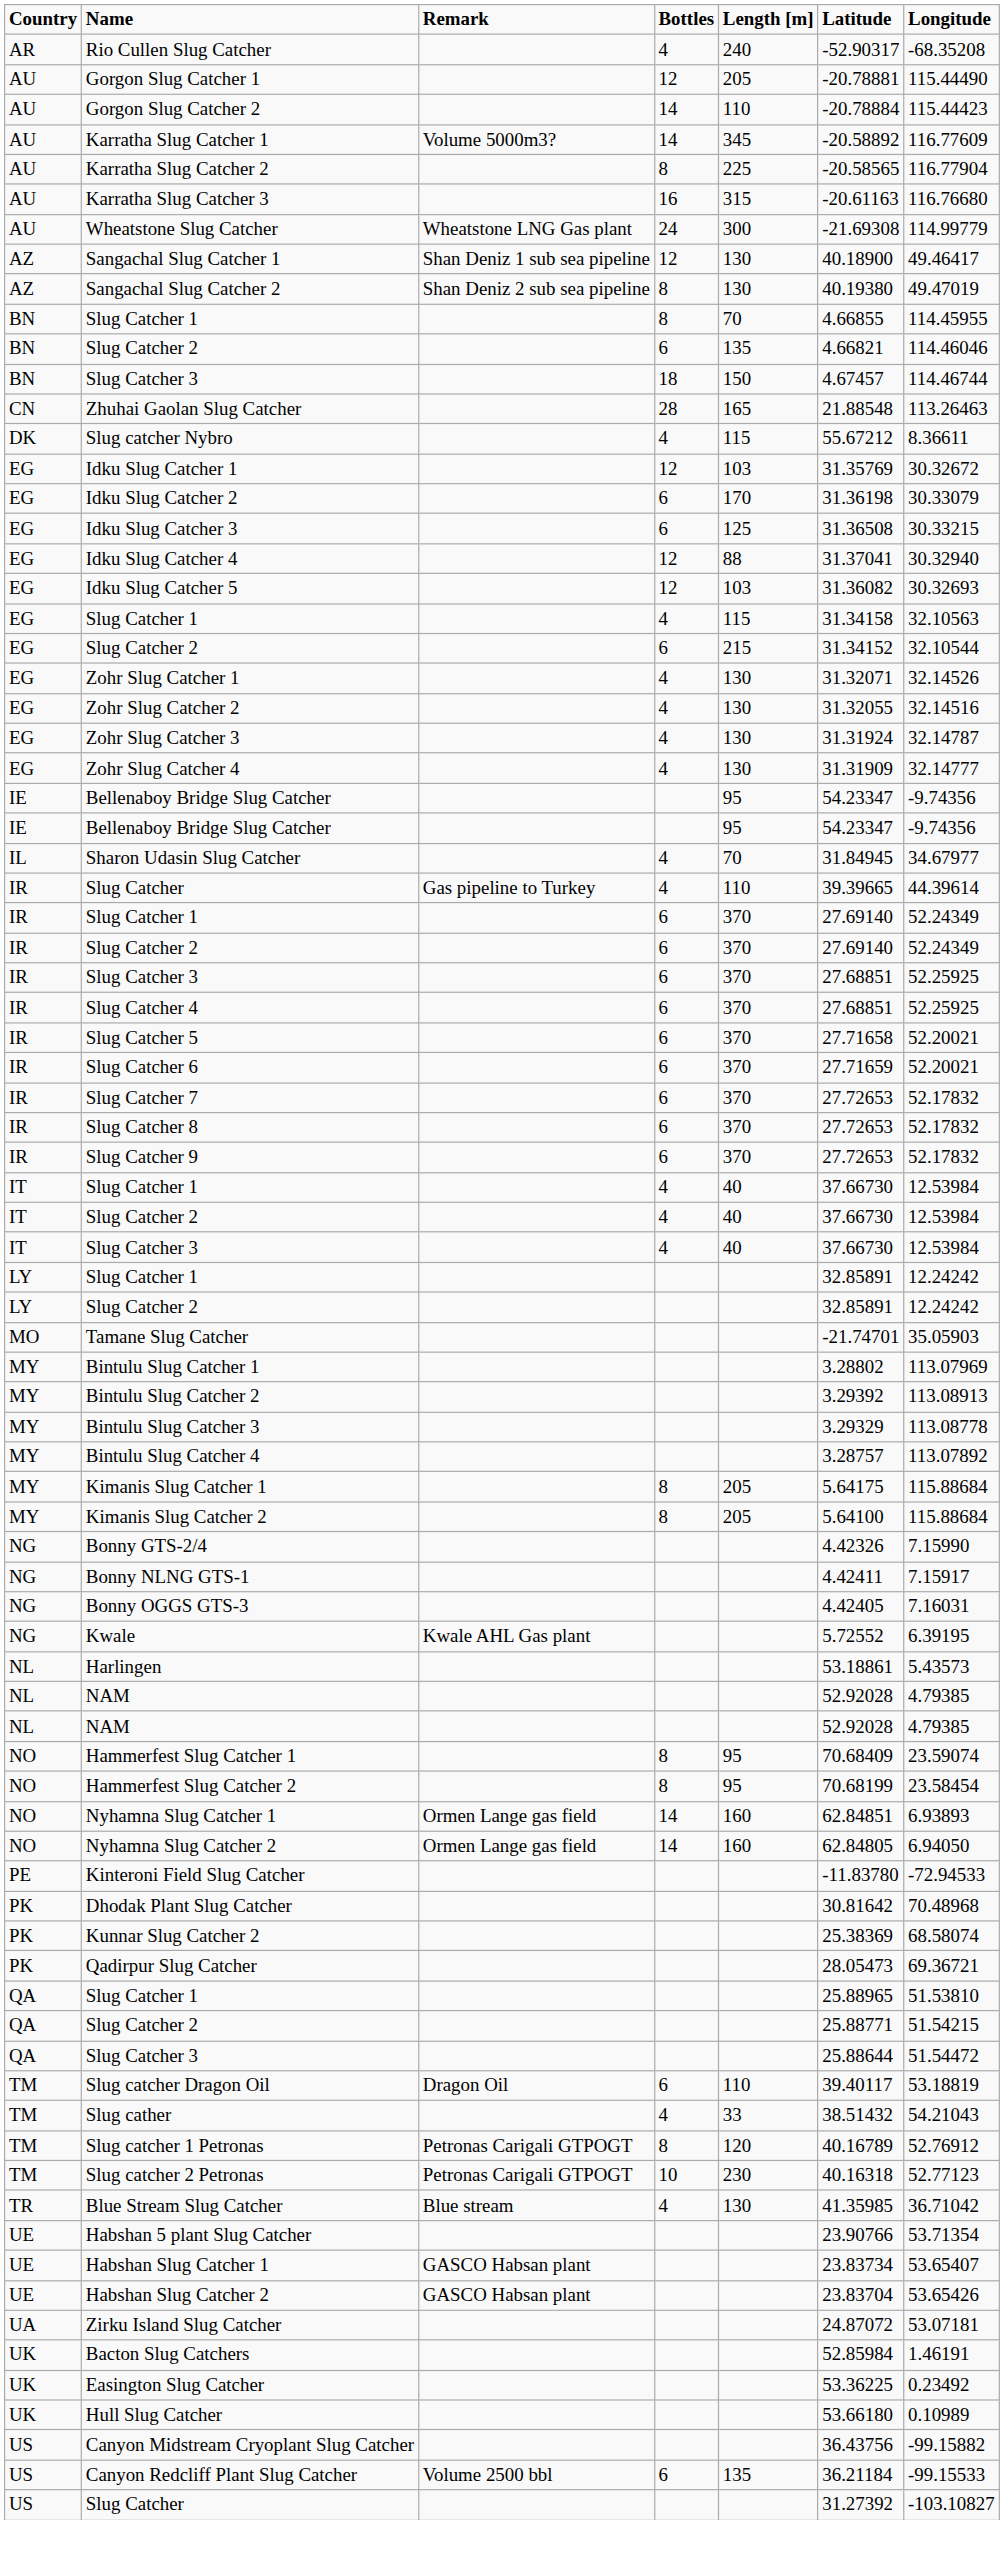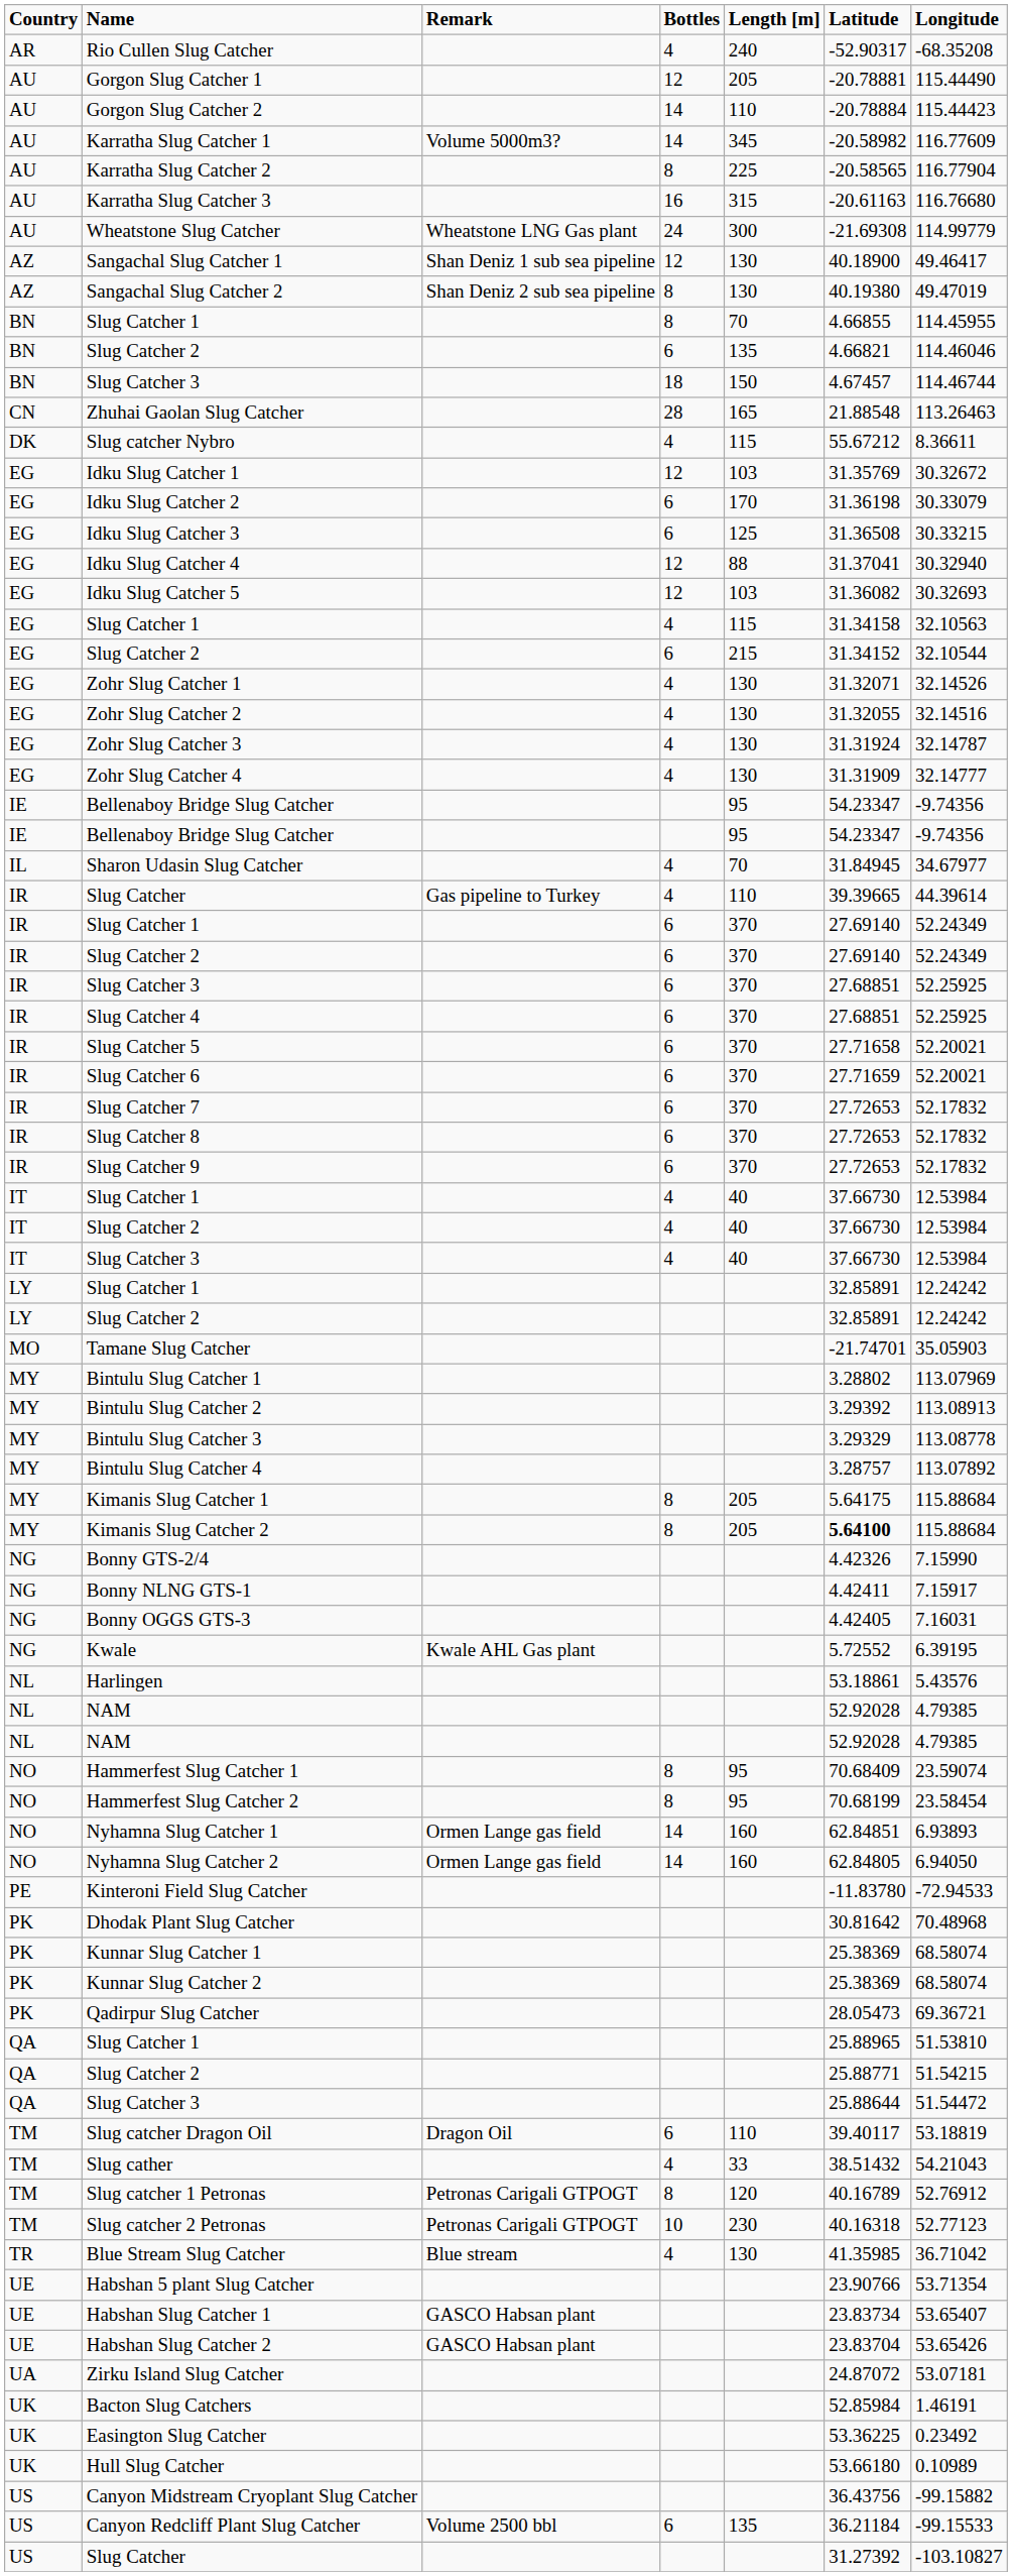 <table class="wikitable sortable mw-collapsible">
 <tr>
 <td><strong>Country</strong></td>
 <td><strong>Name</strong></td>
 <td><strong>Remark</strong></td>
 <td><strong>Bottles</strong></td>
 <td><strong>Length [m]</strong></td>
 <td><strong>Latitude</strong></td>
 <td><strong>Longitude</strong></td>
 </tr>
 <tr>
 <td>AR</td>
 <td>Rio Cullen Slug  Catcher</td>
 <td></td>
 <td>4</td>
 <td>240</td>
 <td>-52.90317</td>
 <td>-68.35208</td>
 </tr>
 <tr>
 <td>AU</td>
 <td>Gorgon Slug Catcher 1</td>
 <td></td>
 <td>12</td>
 <td>205</td>
 <td>-20.78881</td>
 <td>115.44490</td>
 </tr>
 <tr>
 <td>AU</td>
 <td>Gorgon Slug  Catcher 2</td>
 <td></td>
 <td>14</td>
 <td>110</td>
 <td>-20.78884</td>
 <td>115.44423</td>
 </tr>
 <tr>
 <td>AU</td>
 <td>Karratha Slug Catcher 1</td>
 <td>Volume 5000m3?</td>
 <td>14</td>
 <td>345</td>
-<td>-20.58892</td>
+<td>-20.58982</td>
 <td>116.77609</td>
 </tr>
 <tr>
 <td>AU</td>
 <td>Karratha Slug  Catcher 2</td>
 <td></td>
 <td>8</td>
 <td>225</td>
 <td>-20.58565</td>
 <td>116.77904</td>
 </tr>
 <tr>
 <td>AU</td>
 <td>Karratha Slug Catcher 3</td>
 <td></td>
 <td>16</td>
 <td>315</td>
 <td>-20.61163</td>
 <td>116.76680</td>
 </tr>
 <tr>
 <td>AU</td>
 <td>Wheatstone Slug  Catcher</td>
 <td>Wheatstone LNG  Gas plant</td>
 <td>24</td>
 <td>300</td>
 <td>-21.69308</td>
 <td>114.99779</td>
 </tr>
 <tr>
 <td>AZ</td>
 <td>Sangachal Slug Catcher 1</td>
 <td>Shan Deniz 1 sub sea pipeline</td>
 <td>12</td>
 <td>130</td>
 <td>40.18900</td>
 <td>49.46417</td>
 </tr>
 <tr>
 <td>AZ</td>
 <td>Sangachal Slug  Catcher 2</td>
 <td>Shan Deniz 2  sub sea pipeline</td>
 <td>8</td>
 <td>130</td>
 <td>40.19380</td>
 <td>49.47019</td>
 </tr>
 <tr>
 <td>BN</td>
 <td>Slug Catcher 1</td>
 <td></td>
 <td>8</td>
 <td>70</td>
 <td>4.66855</td>
 <td>114.45955</td>
 </tr>
 <tr>
 <td>BN</td>
 <td>Slug Catcher 2</td>
 <td></td>
 <td>6</td>
 <td>135</td>
 <td>4.66821</td>
 <td>114.46046</td>
 </tr>
 <tr>
 <td>BN</td>
 <td>Slug Catcher 3</td>
 <td></td>
 <td>18</td>
 <td>150</td>
 <td>4.67457</td>
 <td>114.46744</td>
 </tr>
 <tr>
 <td>CN</td>
 <td>Zhuhai Gaolan  Slug Catcher</td>
 <td></td>
 <td>28</td>
 <td>165</td>
 <td>21.88548</td>
 <td>113.26463</td>
 </tr>
 <tr>
 <td>DK</td>
 <td>Slug catcher Nybro</td>
 <td></td>
 <td>4</td>
 <td>115</td>
 <td>55.67212</td>
 <td>8.36611</td>
 </tr>
 <tr>
 <td>EG</td>
 <td>Idku Slug  Catcher 1</td>
 <td></td>
 <td>12</td>
 <td>103</td>
 <td>31.35769</td>
 <td>30.32672</td>
 </tr>
 <tr>
 <td>EG</td>
 <td>Idku Slug Catcher 2</td>
 <td></td>
 <td>6</td>
 <td>170</td>
 <td>31.36198</td>
 <td>30.33079</td>
 </tr>
 <tr>
 <td>EG</td>
 <td>Idku Slug  Catcher 3</td>
 <td></td>
 <td>6</td>
 <td>125</td>
 <td>31.36508</td>
 <td>30.33215</td>
 </tr>
 <tr>
 <td>EG</td>
 <td>Idku Slug Catcher 4</td>
 <td></td>
 <td>12</td>
 <td>88</td>
 <td>31.37041</td>
 <td>30.32940</td>
 </tr>
 <tr>
 <td>EG</td>
 <td>Idku Slug  Catcher 5</td>
 <td></td>
 <td>12</td>
 <td>103</td>
 <td>31.36082</td>
 <td>30.32693</td>
 </tr>
 <tr>
 <td>EG</td>
 <td>Slug Catcher 1</td>
 <td></td>
 <td>4</td>
 <td>115</td>
 <td>31.34158</td>
 <td>32.10563</td>
 </tr>
 <tr>
 <td>EG</td>
 <td>Slug Catcher 2</td>
 <td></td>
 <td>6</td>
 <td>215</td>
 <td>31.34152</td>
 <td>32.10544</td>
 </tr>
 <tr>
 <td>EG</td>
 <td>Zohr Slug Catcher 1</td>
 <td></td>
 <td>4</td>
 <td>130</td>
 <td>31.32071</td>
 <td>32.14526</td>
 </tr>
 <tr>
 <td>EG</td>
 <td>Zohr Slug  Catcher 2</td>
 <td></td>
 <td>4</td>
 <td>130</td>
 <td>31.32055</td>
 <td>32.14516</td>
 </tr>
 <tr>
 <td>EG</td>
 <td>Zohr Slug Catcher 3</td>
 <td></td>
 <td>4</td>
 <td>130</td>
 <td>31.31924</td>
 <td>32.14787</td>
 </tr>
 <tr>
 <td>EG</td>
 <td>Zohr Slug  Catcher 4</td>
 <td></td>
 <td>4</td>
 <td>130</td>
 <td>31.31909</td>
 <td>32.14777</td>
 </tr>
 <tr>
 <td>IE</td>
 <td>Bellenaboy Bridge Slug Catcher</td>
 <td></td>
 <td></td>
 <td>95</td>
 <td>54.23347</td>
 <td>-9.74356</td>
 </tr>
 <tr>
 <td>IE</td>
 <td>Bellenaboy  Bridge Slug Catcher</td>
 <td></td>
 <td></td>
 <td>95</td>
 <td>54.23347</td>
 <td>-9.74356</td>
 </tr>
 <tr>
 <td>IL</td>
 <td>Sharon Udasin Slug Catcher</td>
 <td></td>
 <td>4</td>
 <td>70</td>
 <td>31.84945</td>
 <td>34.67977</td>
 </tr>
 <tr>
 <td>IR</td>
 <td>Slug Catcher</td>
 <td>Gas pipeline to Turkey</td>
 <td>4</td>
 <td>110</td>
 <td>39.39665</td>
 <td>44.39614</td>
 </tr>
 <tr>
 <td>IR</td>
 <td>Slug Catcher 1</td>
 <td></td>
 <td>6</td>
 <td>370</td>
 <td>27.69140</td>
 <td>52.24349</td>
 </tr>
 <tr>
 <td>IR</td>
 <td>Slug Catcher 2</td>
 <td></td>
 <td>6</td>
 <td>370</td>
 <td>27.69140</td>
 <td>52.24349</td>
 </tr>
 <tr>
 <td>IR</td>
 <td>Slug Catcher 3</td>
 <td></td>
 <td>6</td>
 <td>370</td>
 <td>27.68851</td>
 <td>52.25925</td>
 </tr>
 <tr>
 <td>IR</td>
 <td>Slug Catcher 4</td>
 <td></td>
 <td>6</td>
 <td>370</td>
 <td>27.68851</td>
 <td>52.25925</td>
 </tr>
 <tr>
 <td>IR</td>
 <td>Slug Catcher 5</td>
 <td></td>
 <td>6</td>
 <td>370</td>
 <td>27.71658</td>
 <td>52.20021</td>
 </tr>
 <tr>
 <td>IR</td>
 <td>Slug Catcher 6</td>
 <td></td>
 <td>6</td>
 <td>370</td>
 <td>27.71659</td>
 <td>52.20021</td>
 </tr>
 <tr>
 <td>IR</td>
 <td>Slug Catcher 7</td>
 <td></td>
 <td>6</td>
 <td>370</td>
 <td>27.72653</td>
 <td>52.17832</td>
 </tr>
 <tr>
 <td>IR</td>
 <td>Slug Catcher 8</td>
 <td></td>
 <td>6</td>
 <td>370</td>
 <td>27.72653</td>
 <td>52.17832</td>
 </tr>
 <tr>
 <td>IR</td>
 <td>Slug Catcher 9</td>
 <td></td>
 <td>6</td>
 <td>370</td>
 <td>27.72653</td>
 <td>52.17832</td>
 </tr>
 <tr>
 <td>IT</td>
 <td>Slug Catcher 1</td>
 <td></td>
 <td>4</td>
 <td>40</td>
 <td>37.66730</td>
 <td>12.53984</td>
 </tr>
 <tr>
 <td>IT</td>
 <td>Slug Catcher 2</td>
 <td></td>
 <td>4</td>
 <td>40</td>
 <td>37.66730</td>
 <td>12.53984</td>
 </tr>
 <tr>
 <td>IT</td>
 <td>Slug Catcher 3</td>
 <td></td>
 <td>4</td>
 <td>40</td>
 <td>37.66730</td>
 <td>12.53984</td>
 </tr>
 <tr>
 <td>LY</td>
 <td>Slug Catcher 1</td>
 <td></td>
 <td></td>
 <td></td>
 <td>32.85891</td>
 <td>12.24242</td>
 </tr>
 <tr>
 <td>LY</td>
 <td>Slug Catcher 2</td>
 <td></td>
 <td></td>
 <td></td>
 <td>32.85891</td>
 <td>12.24242</td>
 </tr>
 <tr>
 <td>MO</td>
 <td>Tamane Slug Catcher</td>
 <td></td>
 <td></td>
 <td></td>
 <td>-21.74701</td>
 <td>35.05903</td>
 </tr>
 <tr>
 <td>MY</td>
 <td>Bintulu Slug  Catcher 1</td>
 <td></td>
 <td></td>
 <td></td>
 <td>3.28802</td>
 <td>113.07969</td>
 </tr>
 <tr>
 <td>MY</td>
 <td>Bintulu Slug Catcher 2</td>
 <td></td>
 <td></td>
 <td></td>
 <td>3.29392</td>
 <td>113.08913</td>
 </tr>
 <tr>
 <td>MY</td>
 <td>Bintulu Slug  Catcher 3</td>
 <td></td>
 <td></td>
 <td></td>
 <td>3.29329</td>
 <td>113.08778</td>
 </tr>
 <tr>
 <td>MY</td>
 <td>Bintulu Slug Catcher 4</td>
 <td></td>
 <td></td>
 <td></td>
 <td>3.28757</td>
 <td>113.07892</td>
 </tr>
 <tr>
 <td>MY</td>
 <td>Kimanis Slug  Catcher 1</td>
 <td></td>
 <td>8</td>
 <td>205</td>
 <td>5.64175</td>
 <td>115.88684</td>
 </tr>
 <tr>
 <td>MY</td>
 <td>Kimanis Slug Catcher 2</td>
 <td></td>
 <td>8</td>
 <td>205</td>
-<td>5.64100</td>
+<td><strong>5.64100</strong></td>
 <td>115.88684</td>
 </tr>
 <tr>
 <td>NG</td>
 <td>Bonny GTS-2/4</td>
 <td></td>
 <td></td>
 <td></td>
 <td>4.42326</td>
 <td>7.15990</td>
 </tr>
 <tr>
 <td>NG</td>
 <td>Bonny NLNG GTS-1</td>
 <td></td>
 <td></td>
 <td></td>
 <td>4.42411</td>
 <td>7.15917</td>
 </tr>
 <tr>
 <td>NG</td>
 <td>Bonny OGGS  GTS-3</td>
 <td></td>
 <td></td>
 <td></td>
 <td>4.42405</td>
 <td>7.16031</td>
 </tr>
 <tr>
 <td>NG</td>
 <td>Kwale</td>
 <td>Kwale AHL Gas plant</td>
 <td></td>
 <td></td>
 <td>5.72552</td>
 <td>6.39195</td>
 </tr>
 <tr>
 <td>NL</td>
 <td>Harlingen</td>
 <td></td>
 <td></td>
 <td></td>
 <td>53.18861</td>
-<td>5.43573</td>
+<td>5.43576</td>
 </tr>
 <tr>
 <td>NL</td>
 <td>NAM</td>
 <td></td>
 <td></td>
 <td></td>
 <td>52.92028</td>
 <td>4.79385</td>
 </tr>
 <tr>
 <td>NL</td>
 <td>NAM</td>
 <td></td>
 <td></td>
 <td></td>
 <td>52.92028</td>
 <td>4.79385</td>
 </tr>
 <tr>
 <td>NO</td>
 <td>Hammerfest Slug Catcher 1</td>
 <td></td>
 <td>8</td>
 <td>95</td>
 <td>70.68409</td>
 <td>23.59074</td>
 </tr>
 <tr>
 <td>NO</td>
 <td>Hammerfest Slug  Catcher 2</td>
 <td></td>
 <td>8</td>
 <td>95</td>
 <td>70.68199</td>
 <td>23.58454</td>
 </tr>
 <tr>
 <td>NO</td>
 <td>Nyhamna Slug Catcher 1</td>
 <td>Ormen Lange gas field</td>
 <td>14</td>
 <td>160</td>
 <td>62.84851</td>
 <td>6.93893</td>
 </tr>
 <tr>
 <td>NO</td>
 <td>Nyhamna Slug  Catcher 2</td>
 <td>Ormen Lange gas  field</td>
 <td>14</td>
 <td>160</td>
 <td>62.84805</td>
 <td>6.94050</td>
 </tr>
 <tr>
 <td>PE</td>
 <td>Kinteroni Field Slug Catcher</td>
 <td></td>
 <td></td>
 <td></td>
 <td>-11.83780</td>
 <td>-72.94533</td>
 </tr>
 <tr>
 <td>PK</td>
 <td>Dhodak Plant  Slug Catcher</td>
 <td></td>
 <td></td>
 <td></td>
 <td>30.81642</td>
 <td>70.48968</td>
+</tr>
+<tr>
+<td>PK</td>
+<td>Kunnar Slug Catcher 1</td>
+<td></td>
+<td></td>
+<td></td>
+<td>25.38369</td>
+<td>68.58074</td>
 </tr>
 <tr>
 <td>PK</td>
 <td>Kunnar Slug  Catcher 2</td>
 <td></td>
 <td></td>
 <td></td>
 <td>25.38369</td>
 <td>68.58074</td>
 </tr>
 <tr>
 <td>PK</td>
 <td>Qadirpur Slug Catcher</td>
 <td></td>
 <td></td>
 <td></td>
 <td>28.05473</td>
 <td>69.36721</td>
 </tr>
 <tr>
 <td>QA</td>
 <td>Slug Catcher 1</td>
 <td></td>
 <td></td>
 <td></td>
 <td>25.88965</td>
 <td>51.53810</td>
 </tr>
 <tr>
 <td>QA</td>
 <td>Slug Catcher 2</td>
 <td></td>
 <td></td>
 <td></td>
 <td>25.88771</td>
 <td>51.54215</td>
 </tr>
 <tr>
 <td>QA</td>
 <td>Slug Catcher 3</td>
 <td></td>
 <td></td>
 <td></td>
 <td>25.88644</td>
 <td>51.54472</td>
 </tr>
 <tr>
 <td>TM</td>
 <td>Slug catcher Dragon Oil</td>
 <td>Dragon  Oil</td>
 <td>6</td>
 <td>110</td>
 <td>39.40117</td>
 <td>53.18819</td>
 </tr>
 <tr>
 <td>TM</td>
 <td>Slug cather</td>
 <td></td>
 <td>4</td>
 <td>33</td>
 <td>38.51432</td>
 <td>54.21043</td>
 </tr>
 <tr>
 <td>TM</td>
 <td>Slug catcher 1 Petronas</td>
 <td>Petronas Carigali GTPOGT</td>
 <td>8</td>
 <td>120</td>
 <td>40.16789</td>
 <td>52.76912</td>
 </tr>
 <tr>
 <td>TM</td>
 <td>Slug catcher 2  Petronas</td>
 <td>Petronas  Carigali GTPOGT</td>
 <td>10</td>
 <td>230</td>
 <td>40.16318</td>
 <td>52.77123</td>
 </tr>
 <tr>
 <td>TR</td>
 <td>Blue Stream Slug Catcher</td>
 <td>Blue stream</td>
 <td>4</td>
 <td>130</td>
 <td>41.35985</td>
 <td>36.71042</td>
 </tr>
 <tr>
 <td>UE</td>
 <td>Habshan 5 plant  Slug Catcher</td>
 <td></td>
 <td></td>
 <td></td>
 <td>23.90766</td>
 <td>53.71354</td>
 </tr>
 <tr>
 <td>UE</td>
 <td>Habshan Slug Catcher 1</td>
 <td>GASCO Habsan plant</td>
 <td></td>
 <td></td>
 <td>23.83734</td>
 <td>53.65407</td>
 </tr>
 <tr>
 <td>UE</td>
 <td>Habshan Slug  Catcher 2</td>
 <td>GASCO Habsan  plant</td>
 <td></td>
 <td></td>
 <td>23.83704</td>
 <td>53.65426</td>
 </tr>
 <tr>
 <td>UA</td>
 <td>Zirku Island Slug Catcher</td>
 <td></td>
 <td></td>
 <td></td>
 <td>24.87072</td>
 <td>53.07181</td>
 </tr>
 <tr>
 <td>UK</td>
 <td>Bacton Slug  Catchers</td>
 <td></td>
 <td></td>
 <td></td>
 <td>52.85984</td>
 <td>1.46191</td>
 </tr>
 <tr>
 <td>UK</td>
 <td>Easington Slug Catcher</td>
 <td></td>
 <td></td>
 <td></td>
 <td>53.36225</td>
 <td>0.23492</td>
 </tr>
 <tr>
 <td>UK</td>
 <td>Hull Slug  Catcher</td>
 <td></td>
 <td></td>
 <td></td>
 <td>53.66180</td>
 <td>0.10989</td>
 </tr>
 <tr>
 <td>US</td>
 <td>Canyon Midstream Cryoplant Slug Catcher</td>
 <td></td>
 <td></td>
 <td></td>
 <td>36.43756</td>
 <td>-99.15882</td>
 </tr>
 <tr>
 <td>US</td>
 <td>Canyon Redcliff  Plant Slug Catcher</td>
 <td>Volume 2500 bbl</td>
 <td>6</td>
 <td>135</td>
 <td>36.21184</td>
 <td>-99.15533</td>
 </tr>
 <tr>
 <td>US</td>
 <td>Slug Catcher</td>
 <td></td>
 <td></td>
 <td></td>
 <td>31.27392</td>
 <td>-103.10827</td>
 </tr>
 </table>
